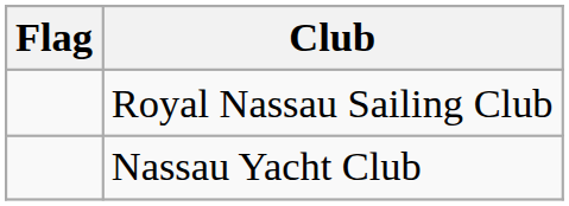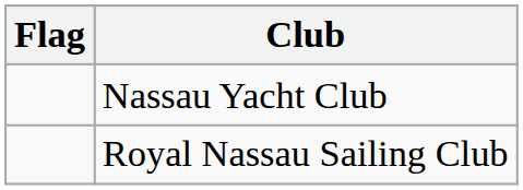 <table class="wikitable">
 <tr>
 <th class="unsortable">Flag</th>
 <th>Club</th>
 </tr>
 <tr>
 <td></td>
-<td>Royal Nassau Sailing Club</td>
+<td>Nassau Yacht Club</td>
 </tr>
 <tr>
 <td></td>
-<td>Nassau Yacht Club</td>
+<td>Royal Nassau Sailing Club</td>
 </tr>
 </table>
